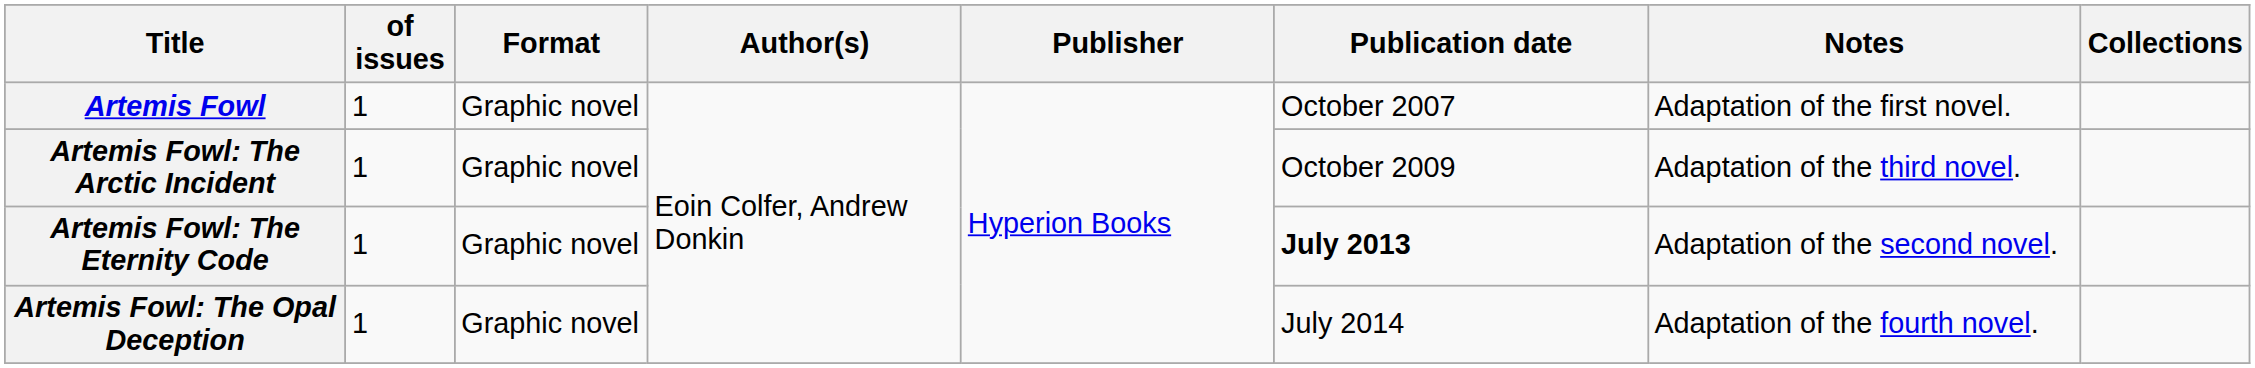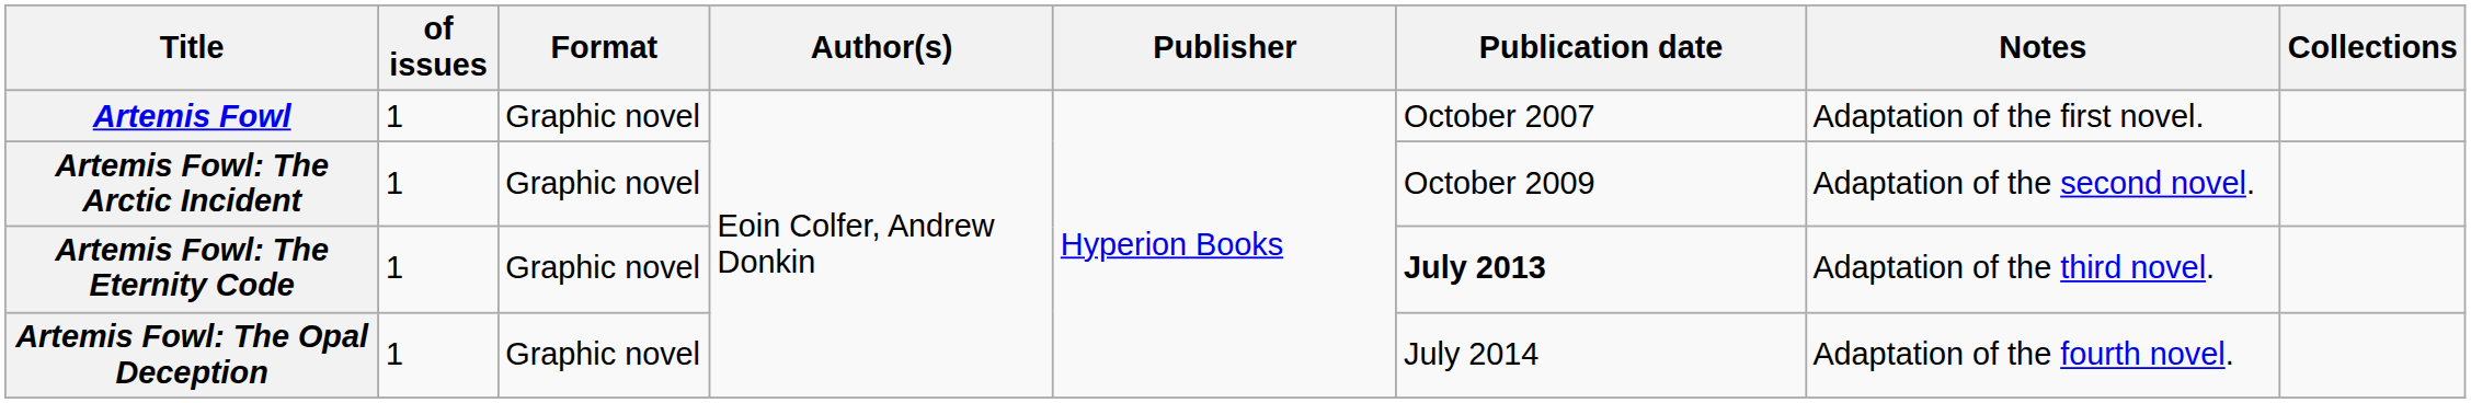 <table class="wikitable">
 <tr>
 <th>Title</th>
 <th style="width:40pt"> of issues</th>
 <th style="width:75pt">Format</th>
 <th style="width:125pt">Author(s)</th>
 <th style="width:125pt">Publisher</th>
 <th style="width:150pt">Publication date</th>
 <th style="width:175pt">Notes</th>
 <th>Collections</th>
 </tr>
 <tr>
 <th><em><a href='#'>Artemis Fowl</a></em></th>
 <td>1</td>
 <td>Graphic novel</td>
 <td rowspan="4">Eoin Colfer, Andrew Donkin</td>
 <td rowspan="4"><a href='#'>Hyperion Books</a></td>
 <td>October 2007</td>
 <td>Adaptation of the first novel.</td>
 <td></td>
 </tr>
 <tr>
 <th><em>Artemis Fowl: The Arctic Incident</em></th>
 <td>1</td>
 <td>Graphic novel</td>
 <td>October 2009</td>
-<td>Adaptation of the <a href='#'>third novel</a>.</td>
+<td>Adaptation of the <a href='#'>second novel</a>.</td>
 <td></td>
 </tr>
 <tr>
 <th><em>Artemis Fowl: The Eternity Code</em></th>
 <td>1</td>
 <td>Graphic novel</td>
 <td><strong>July 2013</strong></td>
-<td>Adaptation of the <a href='#'>second novel</a>.</td>
+<td>Adaptation of the <a href='#'>third novel</a>.</td>
 <td></td>
 </tr>
 <tr>
 <th><em>Artemis Fowl: The Opal Deception</em></th>
 <td>1</td>
 <td>Graphic novel</td>
 <td>July 2014</td>
 <td>Adaptation of the <a href='#'>fourth novel</a>.</td>
 <td></td>
 </tr>
 </table>
